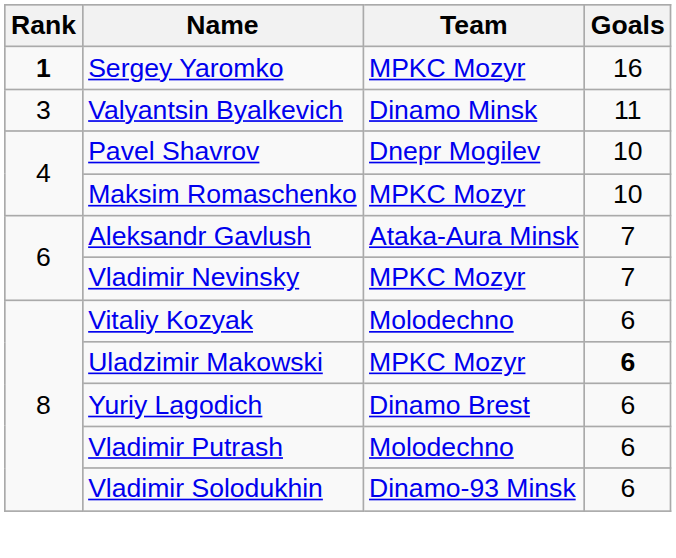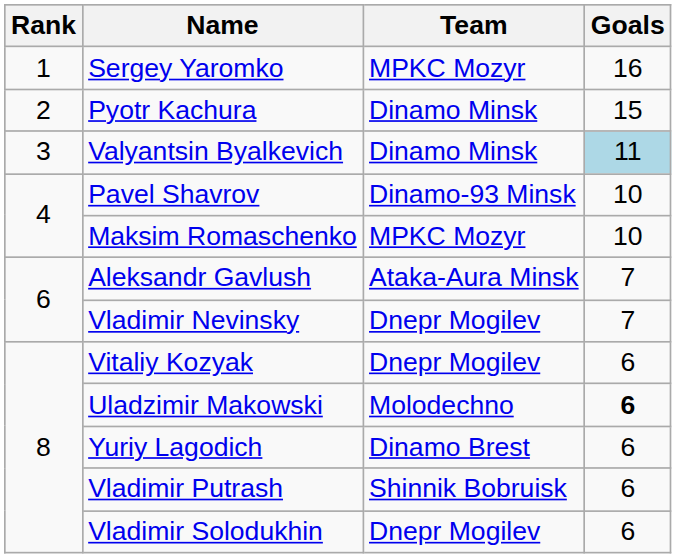 <table class="wikitable" style="text-align:left">
 <tr>
 <th>Rank</th>
 <th>Name</th>
 <th>Team</th>
 <th>Goals</th>
 </tr>
 <tr>
-<td align="center"><strong>1</strong></td>
+<td align="center">1</td>
 <td> <a href='#'>Sergey Yaromko</a></td>
 <td><a href='#'>MPKC Mozyr</a></td>
 <td align="center">16</td>
 </tr>
 <tr>
+<td align="center">2</td>
+<td> <a href='#'>Pyotr Kachura</a></td>
+<td><a href='#'>Dinamo Minsk</a></td>
+<td align="center">15</td>
+</tr>
+<tr>
 <td align="center">3</td>
 <td> <a href='#'>Valyantsin Byalkevich</a></td>
 <td><a href='#'>Dinamo Minsk</a></td>
-<td align="center">11</td>
+<td align="center" style="background: lightblue;">11</td>
 </tr>
 <tr>
 <td align="center" rowspan="2">4</td>
 <td> <a href='#'>Pavel Shavrov</a></td>
-<td><a href='#'>Dnepr Mogilev</a></td>
+<td><a href='#'>Dinamo-93 Minsk</a></td>
 <td align="center">10</td>
 </tr>
 <tr>
 <td> <a href='#'>Maksim Romaschenko</a></td>
 <td><a href='#'>MPKC Mozyr</a></td>
 <td align="center">10</td>
 </tr>
 <tr>
 <td align="center" rowspan="2">6</td>
 <td> <a href='#'>Aleksandr Gavlush</a></td>
 <td><a href='#'>Ataka-Aura Minsk</a></td>
 <td align="center">7</td>
 </tr>
 <tr>
 <td> <a href='#'>Vladimir Nevinsky</a></td>
-<td><a href='#'>MPKC Mozyr</a></td>
+<td><a href='#'>Dnepr Mogilev</a></td>
 <td align="center">7</td>
 </tr>
 <tr>
 <td align="center" rowspan="5">8</td>
 <td> <a href='#'>Vitaliy Kozyak</a></td>
-<td><a href='#'>Molodechno</a></td>
+<td><a href='#'>Dnepr Mogilev</a></td>
 <td align="center">6</td>
 </tr>
 <tr>
 <td> <a href='#'>Uladzimir Makowski</a></td>
-<td><a href='#'>MPKC Mozyr</a></td>
+<td><a href='#'>Molodechno</a></td>
 <td align="center"><strong>6</strong></td>
 </tr>
 <tr>
 <td> <a href='#'>Yuriy Lagodich</a></td>
 <td><a href='#'>Dinamo Brest</a></td>
 <td align="center">6</td>
 </tr>
 <tr>
 <td> <a href='#'>Vladimir Putrash</a></td>
-<td><a href='#'>Molodechno</a></td>
+<td><a href='#'>Shinnik Bobruisk</a></td>
 <td align="center">6</td>
 </tr>
 <tr>
 <td>  <a href='#'>Vladimir Solodukhin</a></td>
-<td><a href='#'>Dinamo-93 Minsk</a></td>
+<td><a href='#'>Dnepr Mogilev</a></td>
 <td align="center">6</td>
 </tr>
 </table>
